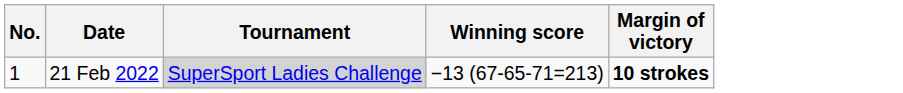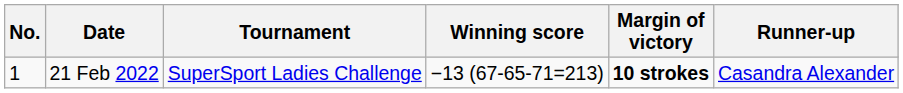 <table class="wikitable" style="font-size:95%;">
 <tr>
 <th>No.</th>
 <th>Date</th>
 <th>Tournament</th>
 <th>Winning score</th>
 <th>Margin of<br>victory</th>
+<th>Runner-up</th>
 </tr>
 <tr>
 <td>1</td>
 <td>21 Feb <a href='#'>2022</a></td>
-<td style="background: lightgrey;"><a href='#'>SuperSport Ladies Challenge</a></td>
+<td><a href='#'>SuperSport Ladies Challenge</a></td>
 <td align=center>−13 (67-65-71=213)</td>
 <td><strong>10 strokes</strong></td>
+<td> <a href='#'>Casandra Alexander</a></td>
 </tr>
 </table>
